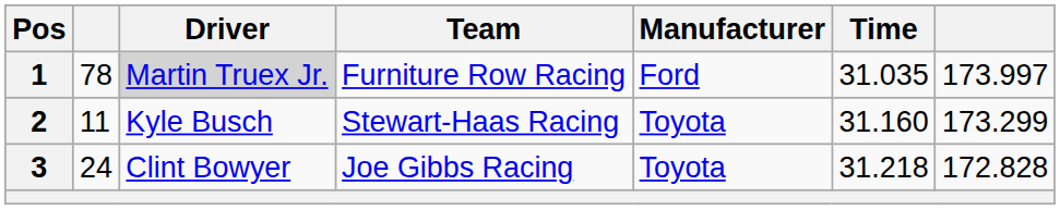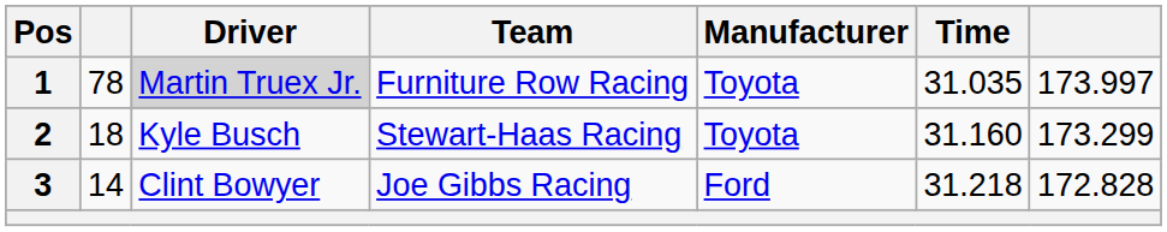 <table class="wikitable" style="font-size:95%">
 <tr>
 <th>Pos</th>
 <th></th>
 <th>Driver</th>
 <th>Team</th>
 <th>Manufacturer</th>
 <th>Time</th>
 <th></th>
 </tr>
 <tr>
 <th>1</th>
 <td>78</td>
 <td style="background: lightgrey;"><a href='#'>Martin Truex Jr.</a></td>
 <td><a href='#'>Furniture Row Racing</a></td>
-<td><a href='#'>Ford</a></td>
+<td><a href='#'>Toyota</a></td>
 <td>31.035</td>
 <td>173.997</td>
 </tr>
 <tr>
 <th>2</th>
-<td>11</td>
+<td>18</td>
 <td><a href='#'>Kyle Busch</a></td>
 <td><a href='#'>Stewart-Haas Racing</a></td>
 <td><a href='#'>Toyota</a></td>
 <td>31.160</td>
 <td>173.299</td>
 </tr>
 <tr>
 <th>3</th>
-<td>24</td>
+<td>14</td>
 <td><a href='#'>Clint Bowyer</a></td>
 <td><a href='#'>Joe Gibbs Racing</a></td>
-<td><a href='#'>Toyota</a></td>
+<td><a href='#'>Ford</a></td>
 <td>31.218</td>
 <td>172.828</td>
 </tr>
 <tr>
 <th colspan="7"></th>
 </tr>
 </table>
